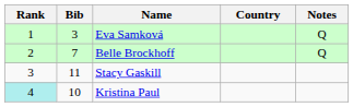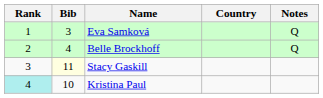 <table class="wikitable" style="text-align:center; width:450px">
 <tr>
 <th>Rank</th>
 <th>Bib</th>
 <th>Name</th>
 <th>Country</th>
 <th>Notes</th>
 </tr>
 <tr bgcolor=ccffcc>
 <td>1</td>
 <td>3</td>
 <td align=left><a href='#'>Eva Samková</a></td>
 <td align=left></td>
 <td>Q</td>
 </tr>
 <tr bgcolor=ccffcc>
 <td>2</td>
-<td>7</td>
+<td>4</td>
 <td align=left><a href='#'>Belle Brockhoff</a></td>
 <td align=left></td>
 <td>Q</td>
 </tr>
 <tr>
 <td>3</td>
-<td>11</td>
+<td style="background: lightyellow;">11</td>
 <td align=left><a href='#'>Stacy Gaskill</a></td>
 <td align=left></td>
 <td></td>
 </tr>
 <tr>
 <td style="background: paleturquoise;">4</td>
 <td>10</td>
 <td align=left><a href='#'>Kristina Paul</a></td>
 <td align=left></td>
 <td></td>
 </tr>
 </table>
